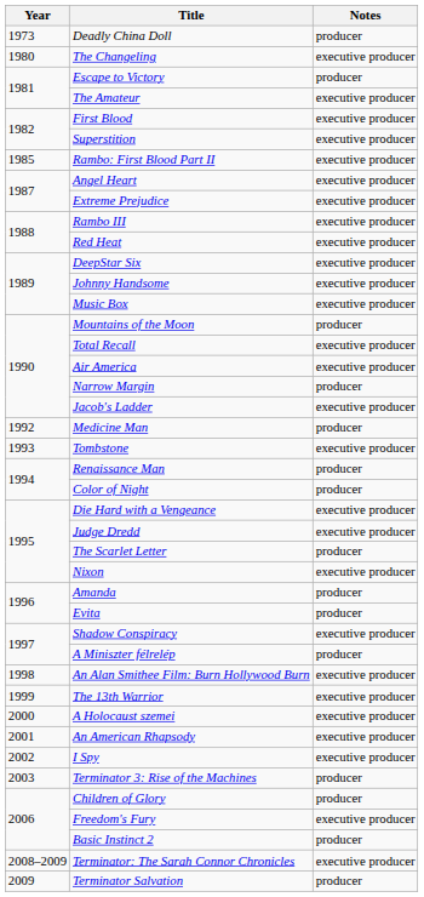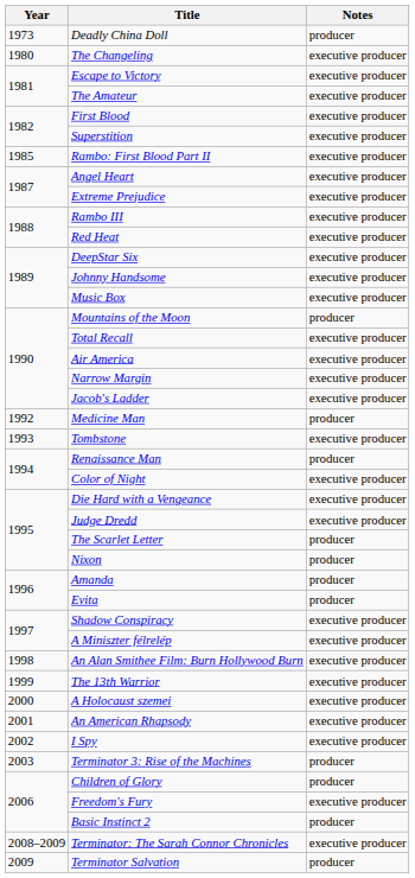 <table class="wikitable sortable">
 <tr>
 <th>Year</th>
 <th>Title</th>
 <th>Notes</th>
 </tr>
 <tr>
 <td>1973</td>
 <td><em>Deadly China Doll</em></td>
 <td>producer</td>
 </tr>
 <tr>
 <td>1980</td>
 <td><em><a href='#'>The Changeling</a></em></td>
 <td>executive producer</td>
 </tr>
 <tr>
 <td rowspan="2">1981</td>
 <td><em><a href='#'>Escape to Victory</a></em></td>
-<td>producer</td>
+<td>executive producer</td>
 </tr>
 <tr>
 <td><em><a href='#'>The Amateur</a></em></td>
 <td>executive producer</td>
 </tr>
 <tr>
 <td rowspan="2">1982</td>
 <td><em><a href='#'>First Blood</a></em></td>
 <td>executive producer</td>
 </tr>
 <tr>
 <td><em><a href='#'>Superstition</a></em></td>
 <td>executive producer</td>
 </tr>
 <tr>
 <td>1985</td>
 <td><em><a href='#'>Rambo: First Blood Part II</a></em></td>
 <td>executive producer</td>
 </tr>
 <tr>
 <td rowspan="2">1987</td>
 <td><em><a href='#'>Angel Heart</a></em></td>
 <td>executive producer</td>
 </tr>
 <tr>
 <td><em><a href='#'>Extreme Prejudice</a></em></td>
 <td>executive producer</td>
 </tr>
 <tr>
 <td rowspan="2">1988</td>
 <td><em><a href='#'>Rambo III</a></em></td>
 <td>executive producer</td>
 </tr>
 <tr>
 <td><em><a href='#'>Red Heat</a></em></td>
 <td>executive producer</td>
 </tr>
 <tr>
 <td rowspan="3">1989</td>
 <td><em><a href='#'>DeepStar Six</a></em></td>
 <td>executive producer</td>
 </tr>
 <tr>
 <td><em><a href='#'>Johnny Handsome</a></em></td>
 <td>executive producer</td>
 </tr>
 <tr>
 <td><em><a href='#'>Music Box</a></em></td>
 <td>executive producer</td>
 </tr>
 <tr>
 <td rowspan="5">1990</td>
 <td><em><a href='#'>Mountains of the Moon</a></em></td>
 <td>producer</td>
 </tr>
 <tr>
 <td><em><a href='#'>Total Recall</a></em></td>
 <td>executive producer</td>
 </tr>
 <tr>
 <td><em><a href='#'>Air America</a></em></td>
 <td>executive producer</td>
 </tr>
 <tr>
 <td><em><a href='#'>Narrow Margin</a></em></td>
-<td>producer</td>
+<td>executive producer</td>
 </tr>
 <tr>
 <td><em><a href='#'>Jacob's Ladder</a></em></td>
 <td>executive producer</td>
 </tr>
 <tr>
 <td>1992</td>
 <td><em><a href='#'>Medicine Man</a></em></td>
 <td>producer</td>
 </tr>
 <tr>
 <td>1993</td>
 <td><em><a href='#'>Tombstone</a></em></td>
 <td>executive producer</td>
 </tr>
 <tr>
 <td rowspan="2">1994</td>
 <td><em><a href='#'>Renaissance Man</a></em></td>
 <td>producer</td>
 </tr>
 <tr>
 <td><em><a href='#'>Color of Night</a></em></td>
-<td>producer</td>
+<td>executive producer</td>
 </tr>
 <tr>
 <td rowspan="4">1995</td>
 <td><em><a href='#'>Die Hard with a Vengeance</a></em></td>
 <td>executive producer</td>
 </tr>
 <tr>
 <td><em><a href='#'>Judge Dredd</a></em></td>
 <td>executive producer</td>
 </tr>
 <tr>
 <td><em><a href='#'>The Scarlet Letter</a></em></td>
 <td>producer</td>
 </tr>
 <tr>
 <td><em><a href='#'>Nixon</a></em></td>
-<td>executive producer</td>
+<td>producer</td>
 </tr>
 <tr>
 <td rowspan="2">1996</td>
 <td><em><a href='#'>Amanda</a></em></td>
 <td>producer</td>
 </tr>
 <tr>
 <td><em><a href='#'>Evita</a></em></td>
 <td>producer</td>
 </tr>
 <tr>
 <td rowspan="2">1997</td>
 <td><em><a href='#'>Shadow Conspiracy</a></em></td>
 <td>executive producer</td>
 </tr>
 <tr>
 <td><em><a href='#'>A Miniszter félrelép</a></em></td>
-<td>producer</td>
+<td>executive producer</td>
 </tr>
 <tr>
 <td>1998</td>
 <td><em><a href='#'>An Alan Smithee Film: Burn Hollywood Burn</a></em></td>
 <td>executive producer</td>
 </tr>
 <tr>
 <td>1999</td>
 <td><em><a href='#'>The 13th Warrior</a></em></td>
 <td>executive producer</td>
 </tr>
 <tr>
 <td>2000</td>
 <td><em><a href='#'>A Holocaust szemei</a></em></td>
 <td>executive producer</td>
 </tr>
 <tr>
 <td>2001</td>
 <td><em><a href='#'>An American Rhapsody</a></em></td>
 <td>executive producer</td>
 </tr>
 <tr>
 <td>2002</td>
 <td><em><a href='#'>I Spy</a></em></td>
 <td>executive producer</td>
 </tr>
 <tr>
 <td>2003</td>
 <td><em><a href='#'>Terminator 3: Rise of the Machines</a></em></td>
 <td>producer</td>
 </tr>
 <tr>
 <td rowspan="3">2006</td>
 <td><em><a href='#'>Children of Glory</a></em></td>
 <td>producer</td>
 </tr>
 <tr>
 <td><em><a href='#'>Freedom's Fury</a></em></td>
 <td>executive producer</td>
 </tr>
 <tr>
 <td><em><a href='#'>Basic Instinct 2</a></em></td>
 <td>producer</td>
 </tr>
 <tr>
 <td>2008–2009</td>
 <td><em><a href='#'>Terminator: The Sarah Connor Chronicles</a></em></td>
 <td>executive producer</td>
 </tr>
 <tr>
 <td>2009</td>
 <td><em><a href='#'>Terminator Salvation</a></em></td>
 <td>producer</td>
 </tr>
 </table>
